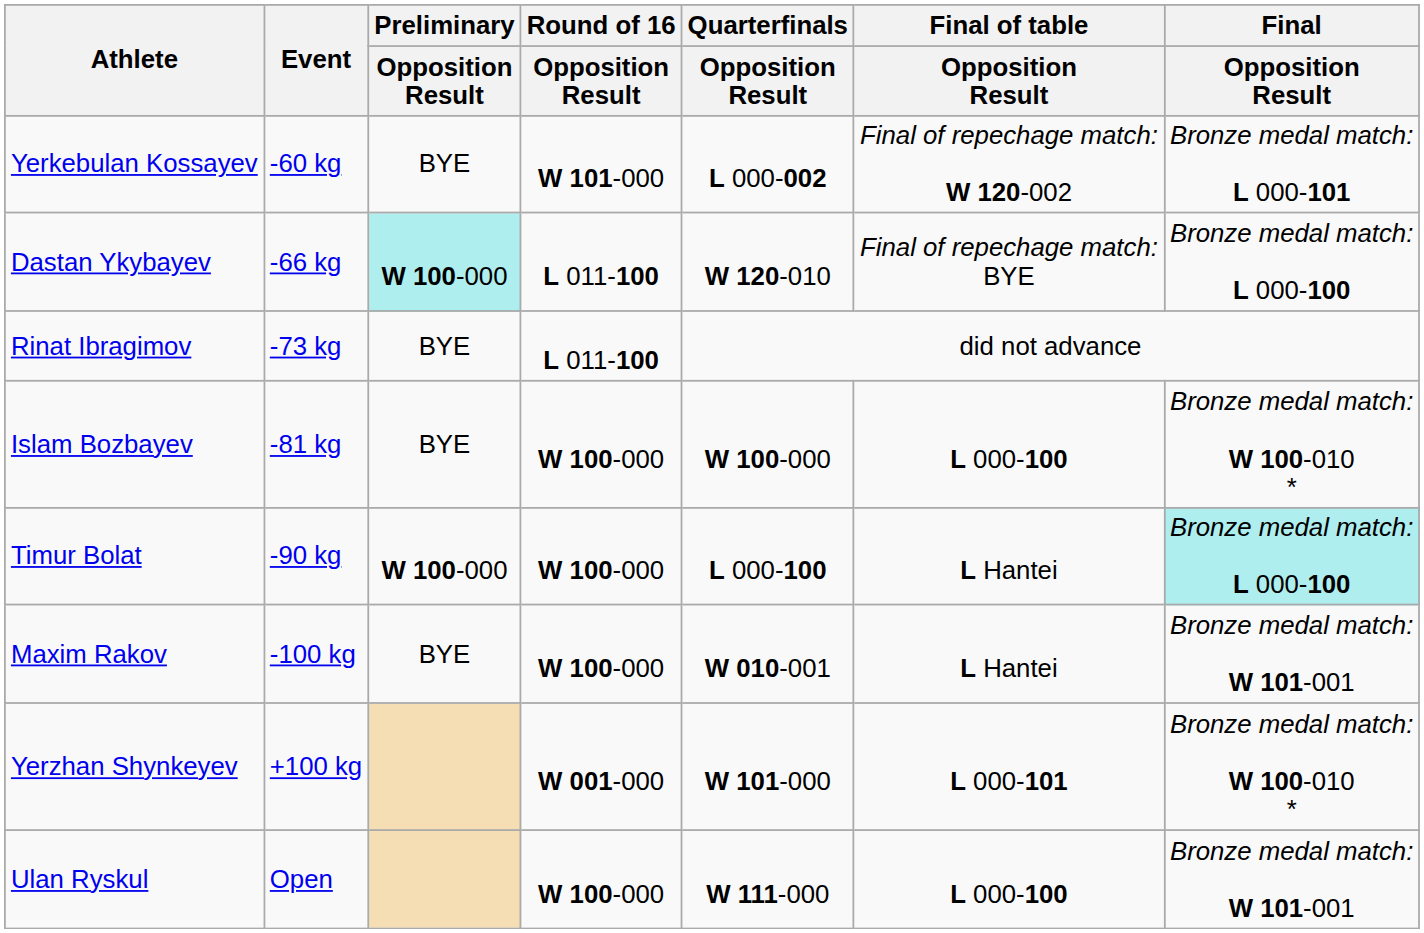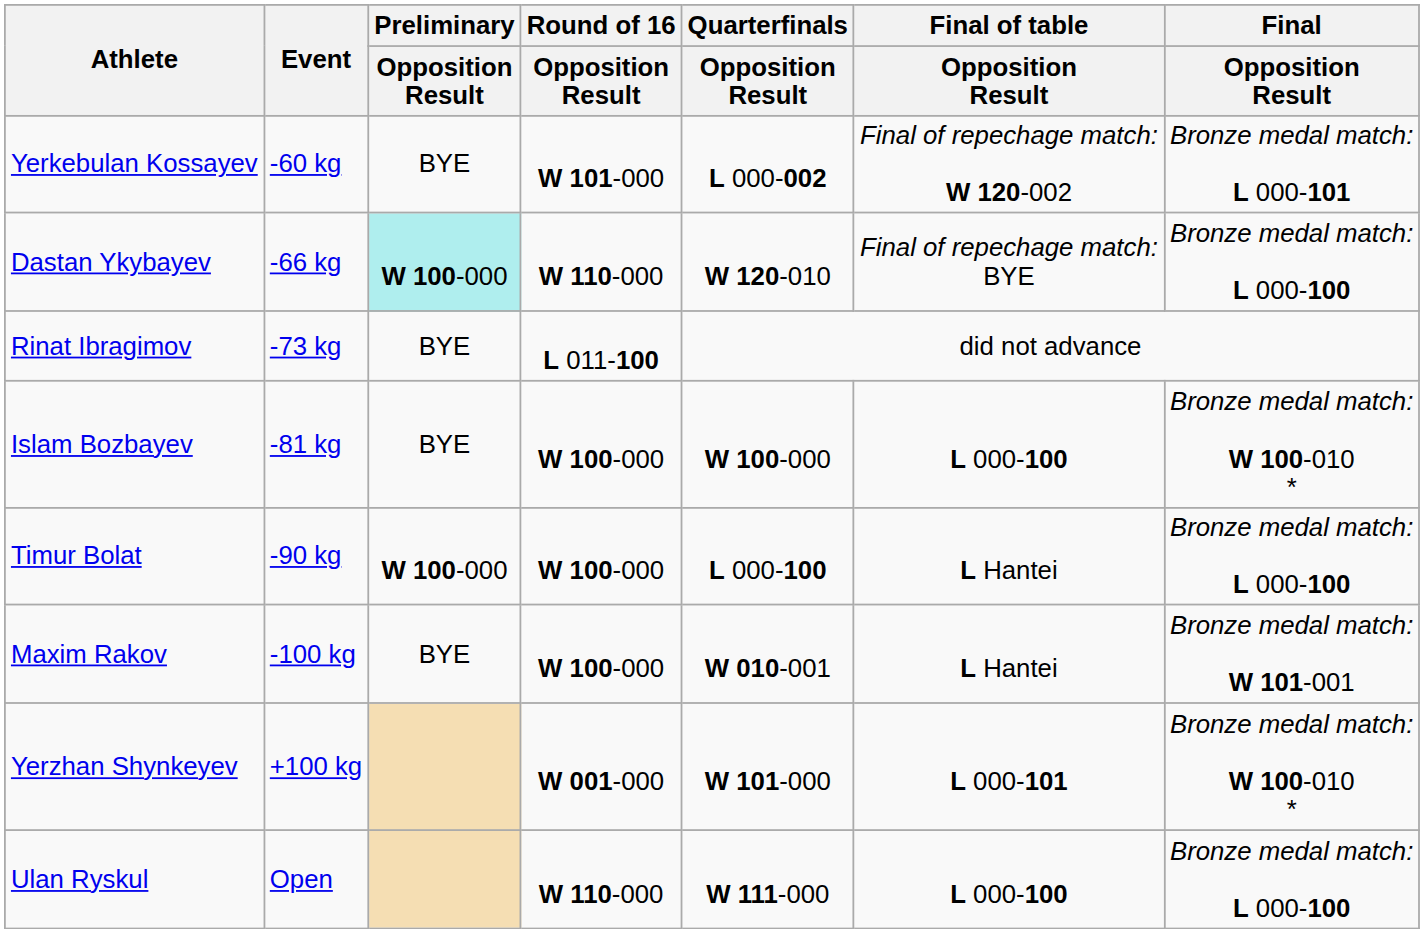 <table class=wikitable style="font-size:90%">
 <tr>
 <th rowspan=2>Athlete</th>
 <th rowspan=2>Event</th>
 <th>Preliminary</th>
 <th>Round of 16</th>
 <th>Quarterfinals</th>
 <th>Final of table</th>
 <th>Final</th>
 </tr>
 <tr>
 <th>Opposition<br>Result</th>
 <th>Opposition<br>Result</th>
 <th>Opposition<br>Result</th>
 <th>Opposition<br>Result</th>
 <th>Opposition<br>Result</th>
 </tr>
 <tr>
 <td><a href='#'>Yerkebulan Kossayev</a></td>
 <td><a href='#'>-60 kg</a></td>
 <td align=center>BYE</td>
 <td align=center><br><strong>W</strong> <strong>101</strong>-000</td>
 <td align=center><br><strong>L</strong> 000-<strong>002</strong></td>
 <td align=center><em>Final of repechage match:</em><br><br><strong>W</strong> <strong>120</strong>-002</td>
 <td align=center><em>Bronze medal match:</em><br><br><strong>L</strong> 000-<strong>101</strong></td>
 </tr>
 <tr>
 <td><a href='#'>Dastan Ykybayev</a></td>
 <td><a href='#'>-66 kg</a></td>
 <td align=center style="background: paleturquoise;"><br><strong>W</strong> <strong>100</strong>-000</td>
-<td align=center><br><strong>L</strong> 011-<strong>100</strong></td>
+<td align=center><br><strong>W</strong> <strong>110</strong>-000</td>
 <td align=center><br><strong>W</strong> <strong>120</strong>-010</td>
 <td align=center><em>Final of repechage match:</em><br>BYE</td>
 <td align=center><em>Bronze medal match:</em><br><br><strong>L</strong> 000-<strong>100</strong></td>
 </tr>
 <tr>
 <td><a href='#'>Rinat Ibragimov</a></td>
 <td><a href='#'>-73 kg</a></td>
 <td align=center>BYE</td>
 <td align=center><br><strong>L</strong> 011-<strong>100</strong></td>
 <td align=center colspan="7">did not advance</td>
 </tr>
 <tr>
 <td><a href='#'>Islam Bozbayev</a></td>
 <td><a href='#'>-81 kg</a></td>
 <td align=center>BYE</td>
 <td align=center><br><strong>W</strong> <strong>100</strong>-000</td>
 <td align=center><br><strong>W</strong> <strong>100</strong>-000</td>
 <td align=center><br><strong>L</strong> 000-<strong>100</strong></td>
 <td align=center><em>Bronze medal match:</em><br><br><strong>W</strong> <strong>100</strong>-010<br>*</td>
 </tr>
 <tr>
 <td><a href='#'>Timur Bolat</a></td>
 <td><a href='#'>-90 kg</a></td>
 <td align=center><br><strong>W</strong> <strong>100</strong>-000</td>
 <td align=center><br><strong>W</strong> <strong>100</strong>-000</td>
 <td align=center><br><strong>L</strong> 000-<strong>100</strong></td>
 <td align=center><br><strong>L</strong> Hantei</td>
-<td align=center style="background: paleturquoise;"><em>Bronze medal match:</em><br><br><strong>L</strong> 000-<strong>100</strong></td>
+<td align=center><em>Bronze medal match:</em><br><br><strong>L</strong> 000-<strong>100</strong></td>
 </tr>
 <tr>
 <td><a href='#'>Maxim Rakov</a></td>
 <td><a href='#'>-100 kg</a></td>
 <td align=center>BYE</td>
 <td align=center><br><strong>W</strong> <strong>100</strong>-000</td>
 <td align=center><br><strong>W</strong> <strong>010</strong>-001</td>
 <td align=center><br><strong>L</strong> Hantei</td>
 <td align=center><em>Bronze medal match:</em><br><br><strong>W</strong> <strong>101</strong>-001<br></td>
 </tr>
 <tr>
 <td><a href='#'>Yerzhan Shynkeyev</a></td>
 <td><a href='#'>+100 kg</a></td>
 <td style="background:wheat;"></td>
 <td align=center><br><strong>W</strong> <strong>001</strong>-000</td>
 <td align=center><br><strong>W</strong> <strong>101</strong>-000</td>
 <td align=center><br><strong>L</strong> 000-<strong>101</strong></td>
 <td align=center><em>Bronze medal match:</em><br><br><strong>W</strong> <strong>100</strong>-010<br>*</td>
 </tr>
 <tr>
 <td><a href='#'>Ulan Ryskul</a></td>
 <td><a href='#'>Open</a></td>
 <td style="background:wheat;"></td>
-<td align=center><br><strong>W</strong> <strong>100</strong>-000</td>
+<td align=center><br><strong>W</strong> <strong>110</strong>-000</td>
 <td align=center><br><strong>W</strong> <strong>111</strong>-000</td>
 <td align=center><br><strong>L</strong> 000-<strong>100</strong></td>
-<td align=center><em>Bronze medal match:</em><br><br><strong>W</strong> <strong>101</strong>-001<br></td>
+<td align=center><em>Bronze medal match:</em><br><br><strong>L</strong> 000-<strong>100</strong></td>
 </tr>
 </table>
